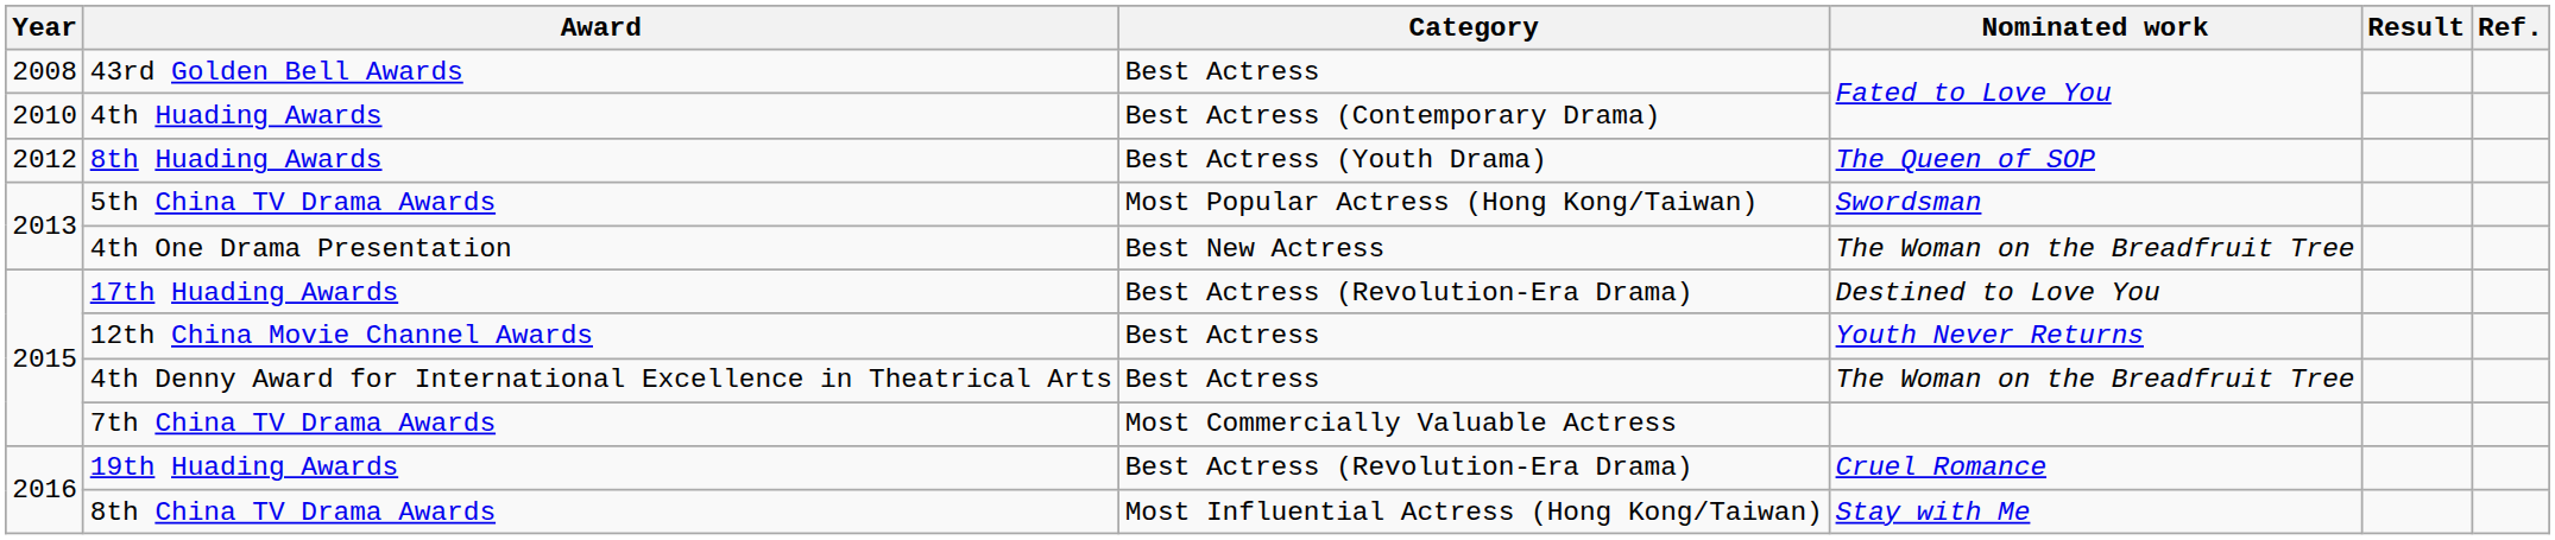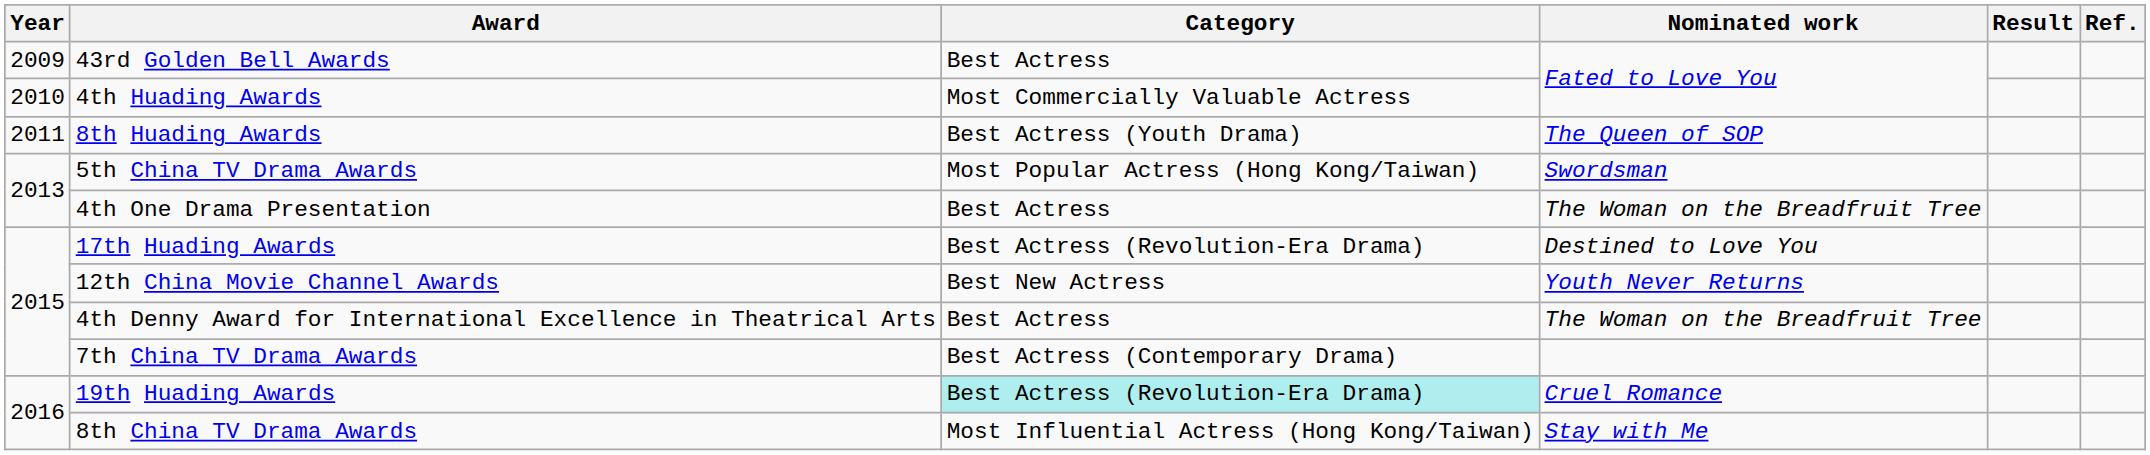 <table class="wikitable sortable">
 <tr>
 <th>Year</th>
 <th>Award</th>
 <th>Category</th>
 <th>Nominated work</th>
 <th>Result</th>
 <th>Ref.</th>
 </tr>
 <tr>
-<td>2008</td>
+<td>2009</td>
 <td>43rd <a href='#'>Golden Bell Awards</a></td>
 <td>Best Actress</td>
 <td rowspan=2><em><a href='#'>Fated to Love You</a></em></td>
 <td></td>
 <td></td>
 </tr>
 <tr>
 <td rowspan=1>2010</td>
 <td>4th <a href='#'>Huading Awards</a></td>
-<td>Best Actress (Contemporary Drama)</td>
+<td>Most Commercially Valuable Actress</td>
 <td></td>
 <td></td>
 </tr>
 <tr>
-<td rowspan=1>2012</td>
+<td rowspan=1>2011</td>
 <td rowspan=1><a href='#'>8th</a> <a href='#'>Huading Awards</a></td>
 <td>Best Actress (Youth Drama)</td>
 <td rowspan=`><em><a href='#'>The Queen of SOP</a></em></td>
 <td></td>
 <td rowspan=1></td>
 </tr>
 <tr>
 <td rowspan=2>2013</td>
 <td>5th <a href='#'>China TV Drama Awards</a></td>
 <td>Most Popular Actress (Hong Kong/Taiwan)</td>
 <td><em><a href='#'>Swordsman</a></em></td>
 <td></td>
 <td></td>
 </tr>
 <tr>
 <td>4th One Drama Presentation</td>
-<td>Best New Actress</td>
+<td>Best Actress</td>
 <td><em>The Woman on the Breadfruit Tree</em></td>
 <td></td>
 <td></td>
 </tr>
 <tr>
 <td rowspan=4>2015</td>
 <td><a href='#'>17th</a> <a href='#'>Huading Awards</a></td>
 <td>Best Actress (Revolution-Era Drama)</td>
 <td><em>Destined to Love You</em></td>
 <td></td>
 <td></td>
 </tr>
 <tr>
 <td>12th <a href='#'>China Movie Channel Awards</a></td>
-<td>Best Actress</td>
+<td>Best New Actress</td>
 <td><em><a href='#'>Youth Never Returns</a></em></td>
 <td></td>
 <td></td>
 </tr>
 <tr>
 <td>4th Denny Award for International Excellence in Theatrical Arts</td>
 <td>Best Actress</td>
 <td><em>The Woman on the Breadfruit Tree</em></td>
 <td></td>
 <td></td>
 </tr>
 <tr>
 <td>7th <a href='#'>China TV Drama Awards</a></td>
-<td>Most Commercially Valuable Actress</td>
+<td>Best Actress (Contemporary Drama)</td>
 <td></td>
 <td></td>
 <td></td>
 </tr>
 <tr>
 <td rowspan=2>2016</td>
 <td><a href='#'>19th</a> <a href='#'>Huading Awards</a></td>
-<td>Best Actress (Revolution-Era Drama)</td>
+<td style="background: paleturquoise;">Best Actress (Revolution-Era Drama)</td>
 <td><em><a href='#'>Cruel Romance</a></em></td>
 <td></td>
 <td></td>
 </tr>
 <tr>
 <td>8th <a href='#'>China TV Drama Awards</a></td>
 <td>Most Influential Actress (Hong Kong/Taiwan)</td>
 <td><em><a href='#'>Stay with Me</a></em></td>
 <td></td>
 <td></td>
 </tr>
 </table>
